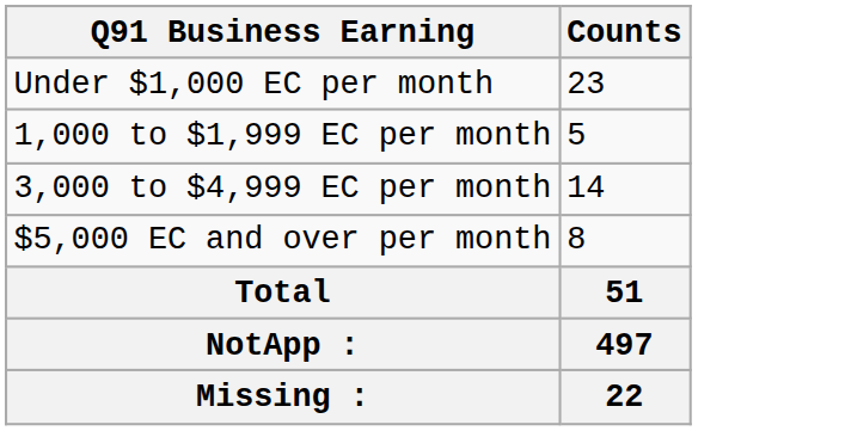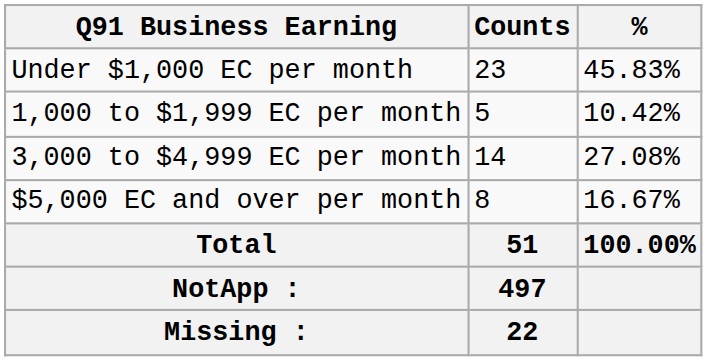 <table class="wikitable sortable">
 <tr>
 <th>Q91 Business Earning</th>
 <th>Counts</th>
+<th>%</th>
 </tr>
 <tr>
 <td>Under $1,000 EC per month</td>
 <td>23</td>
+<td>45.83%</td>
 </tr>
 <tr>
 <td>1,000 to $1,999 EC per month</td>
 <td>5</td>
+<td>10.42%</td>
 </tr>
 <tr>
 <td>3,000 to $4,999 EC per month</td>
 <td>14</td>
+<td>27.08%</td>
 </tr>
 <tr>
 <td>$5,000 EC and over per month</td>
 <td>8</td>
+<td>16.67%</td>
 </tr>
 <tr>
 <th>Total</th>
 <th>51</th>
+<th>100.00%</th>
 </tr>
 <tr>
 <th>NotApp :</th>
 <th>497</th>
+<th></th>
 </tr>
 <tr>
 <th>Missing :</th>
 <th>22</th>
+<th></th>
 </tr>
 </table>
